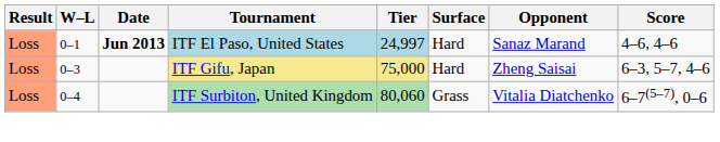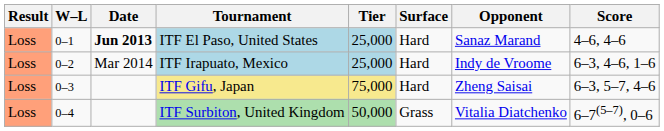 <table class="sortable wikitable">
 <tr>
 <th>Result</th>
 <th class="unsortable">W–L</th>
 <th>Date</th>
 <th>Tournament</th>
 <th>Tier</th>
 <th>Surface</th>
 <th>Opponent</th>
 <th class="unsortable">Score</th>
 </tr>
 <tr>
 <td style="background:#ffa07a;">Loss</td>
 <td><small>0–1</small></td>
 <td><strong>Jun 2013</strong></td>
 <td style="background:lightblue;">ITF El Paso, United States</td>
-<td style="background:lightblue;">24,997</td>
+<td style="background:lightblue;">25,000</td>
 <td>Hard</td>
 <td> <a href='#'>Sanaz Marand</a></td>
 <td>4–6, 4–6</td>
+</tr>
+<tr>
+<td style="background:#ffa07a;">Loss</td>
+<td><small>0–2</small></td>
+<td>Mar 2014</td>
+<td style="background:lightblue;">ITF Irapuato, Mexico</td>
+<td style="background:lightblue;">25,000</td>
+<td>Hard</td>
+<td> <a href='#'>Indy de Vroome</a></td>
+<td>6–3, 4–6, 1–6</td>
 </tr>
 <tr>
 <td style="background:#ffa07a;">Loss</td>
 <td><small>0–3</small></td>
 <td><a href='#'></a></td>
 <td style="background:#f7e98e;"><a href='#'>ITF Gifu</a>, Japan</td>
 <td style="background:#f7e98e;">75,000</td>
 <td>Hard</td>
 <td> <a href='#'>Zheng Saisai</a></td>
 <td>6–3, 5–7, 4–6</td>
 </tr>
 <tr>
 <td style="background:#ffa07a;">Loss</td>
 <td><small>0–4</small></td>
 <td><a href='#'></a></td>
 <td style="background:#addfad;"><a href='#'>ITF Surbiton</a>, United Kingdom</td>
-<td style="background:#addfad;">80,060</td>
+<td style="background:#addfad;">50,000</td>
 <td>Grass</td>
 <td> <a href='#'>Vitalia Diatchenko</a></td>
 <td>6–7<sup>(5–7)</sup>, 0–6</td>
 </tr>
 </table>
